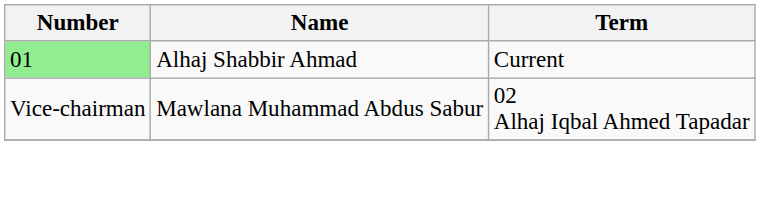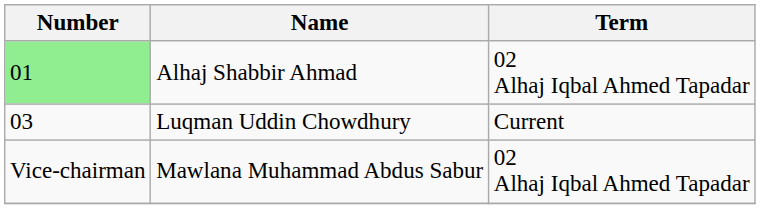 <table class="wikitable">
 <tr>
 <th>Number</th>
 <th>Name</th>
 <th>Term</th>
 </tr>
 <tr>
 <td style="background: lightgreen;">01</td>
 <td>Alhaj Shabbir Ahmad</td>
+<td>02<br>Alhaj Iqbal Ahmed Tapadar</td>
+</tr>
+<tr>
+<td>03</td>
+<td>Luqman Uddin Chowdhury</td>
 <td>Current</td>
 </tr>
 <tr>
 <td>Vice-chairman</td>
 <td>Mawlana Muhammad Abdus Sabur</td>
 <td>02<br>Alhaj Iqbal Ahmed Tapadar</td>
 </tr>
 <tr>
 </tr>
 </table>
